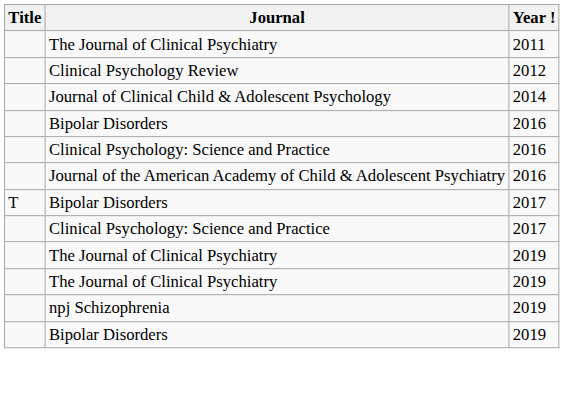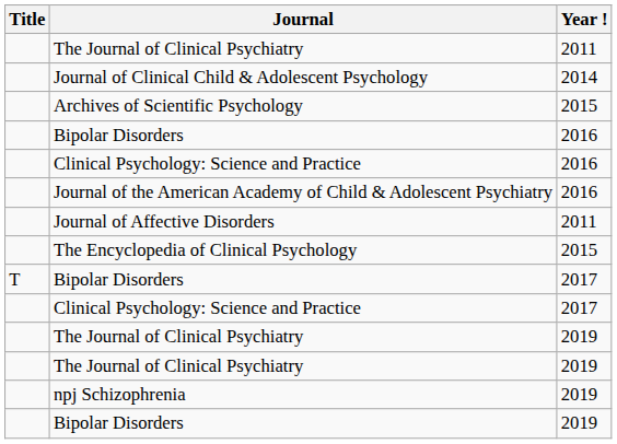 <table class="wikitable">
 <tr>
 <th>Title</th>
 <th>Journal</th>
 <th>Year !</th>
 </tr>
 <tr>
 <td></td>
 <td>The Journal of Clinical Psychiatry</td>
 <td>2011</td>
 </tr>
 <tr>
 <td></td>
-<td>Clinical Psychology Review</td>
-<td>2012</td>
+<td>Journal of Clinical Child & Adolescent Psychology</td>
+<td>2014</td>
 </tr>
 <tr>
 <td></td>
-<td>Journal of Clinical Child & Adolescent Psychology</td>
-<td>2014</td>
+<td>Archives of Scientific Psychology</td>
+<td>2015</td>
 </tr>
 <tr>
 <td></td>
 <td>Bipolar Disorders</td>
 <td>2016</td>
 </tr>
 <tr>
 <td></td>
 <td>Clinical Psychology: Science and Practice</td>
 <td>2016</td>
 </tr>
 <tr>
 <td></td>
 <td>Journal of the American Academy of Child & Adolescent Psychiatry</td>
 <td>2016</td>
+</tr>
+<tr>
+<td></td>
+<td>Journal of Affective Disorders</td>
+<td>2011</td>
+</tr>
+<tr>
+<td></td>
+<td>The Encyclopedia of Clinical Psychology</td>
+<td>2015</td>
 </tr>
 <tr>
 <td>T </td>
 <td>Bipolar Disorders</td>
 <td>2017</td>
 </tr>
 <tr>
 <td></td>
 <td>Clinical Psychology: Science and Practice</td>
 <td>2017</td>
 </tr>
 <tr>
 <td></td>
 <td>The Journal of Clinical Psychiatry</td>
 <td>2019</td>
 </tr>
 <tr>
 <td></td>
 <td>The Journal of Clinical Psychiatry</td>
 <td>2019</td>
 </tr>
 <tr>
 <td></td>
 <td>npj Schizophrenia</td>
 <td>2019</td>
 </tr>
 <tr>
 <td></td>
 <td>Bipolar Disorders</td>
 <td>2019</td>
 </tr>
 </table>
